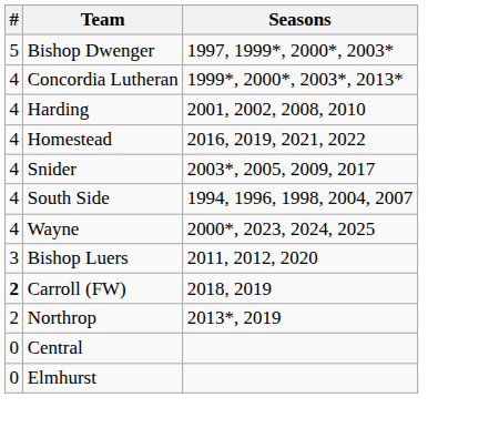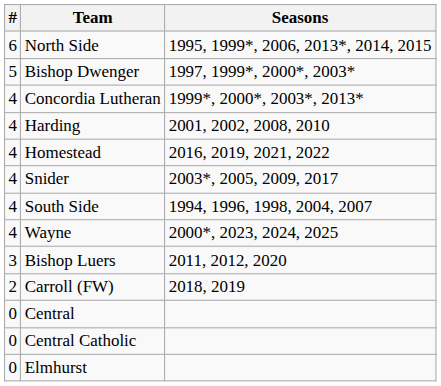 <table class="wikitable" style=>
 <tr>
 <th>#</th>
 <th>Team</th>
 <th>Seasons</th>
+</tr>
+<tr>
+<td>6</td>
+<td>North Side</td>
+<td>1995, 1999*, 2006, 2013*, 2014, 2015</td>
 </tr>
 <tr>
 <td>5</td>
 <td>Bishop Dwenger</td>
 <td>1997, 1999*, 2000*, 2003*</td>
 </tr>
 <tr>
 <td>4</td>
 <td>Concordia Lutheran</td>
 <td>1999*, 2000*, 2003*, 2013*</td>
 </tr>
 <tr>
 <td>4</td>
 <td>Harding</td>
 <td>2001, 2002, 2008, 2010</td>
 </tr>
 <tr>
 <td>4</td>
 <td>Homestead</td>
 <td>2016, 2019, 2021, 2022</td>
 </tr>
 <tr>
 <td>4</td>
 <td>Snider</td>
 <td>2003*, 2005, 2009, 2017</td>
 </tr>
 <tr>
 <td>4</td>
 <td>South Side</td>
 <td>1994, 1996, 1998, 2004, 2007</td>
 </tr>
 <tr>
 <td>4</td>
 <td>Wayne</td>
 <td>2000*, 2023, 2024, 2025</td>
 </tr>
 <tr>
 <td>3</td>
 <td>Bishop Luers</td>
 <td>2011, 2012, 2020</td>
 </tr>
 <tr>
-<td><strong>2</strong></td>
+<td>2</td>
 <td>Carroll (FW)</td>
 <td>2018, 2019</td>
-</tr>
-<tr>
-<td>2</td>
-<td>Northrop</td>
-<td>2013*, 2019</td>
 </tr>
 <tr>
 <td>0</td>
 <td>Central</td>
 <td></td>
 </tr>
 <tr>
 <td>0</td>
+<td>Central Catholic</td>
+<td></td>
+</tr>
+<tr>
+<td>0</td>
 <td>Elmhurst</td>
 <td></td>
 </tr>
 </table>
